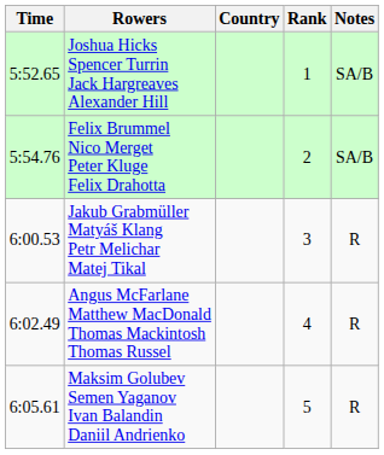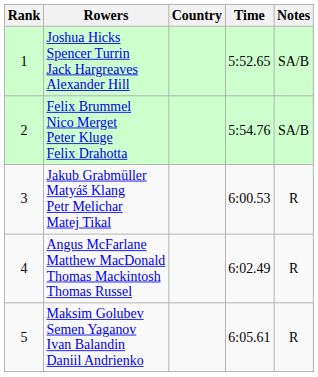 <table class="wikitable" style="text-align:center">
 <tr>
-<th>Time</th>
+<th>Rank</th>
 <th>Rowers</th>
 <th>Country</th>
-<th>Rank</th>
+<th>Time</th>
 <th>Notes</th>
 </tr>
 <tr bgcolor=ccffcc>
-<td>5:52.65</td>
+<td>1</td>
 <td align="left"><a href='#'>Joshua Hicks</a><br><a href='#'>Spencer Turrin</a><br><a href='#'>Jack Hargreaves</a><br><a href='#'>Alexander Hill</a></td>
 <td align="left"></td>
-<td>1</td>
+<td>5:52.65</td>
 <td>SA/B</td>
 </tr>
 <tr bgcolor=ccffcc>
-<td>5:54.76</td>
+<td>2</td>
 <td align="left"><a href='#'>Felix Brummel</a><br><a href='#'>Nico Merget</a><br><a href='#'>Peter Kluge</a><br><a href='#'>Felix Drahotta</a></td>
 <td align="left"></td>
-<td>2</td>
+<td>5:54.76</td>
 <td>SA/B</td>
 </tr>
 <tr>
-<td>6:00.53</td>
+<td>3</td>
 <td align="left"><a href='#'>Jakub Grabmüller</a><br><a href='#'>Matyáš Klang</a><br><a href='#'>Petr Melichar</a><br><a href='#'>Matej Tikal</a></td>
 <td align="left"></td>
-<td>3</td>
+<td>6:00.53</td>
 <td>R</td>
 </tr>
 <tr>
-<td>6:02.49</td>
+<td>4</td>
 <td align="left"><a href='#'>Angus McFarlane</a><br><a href='#'>Matthew MacDonald</a><br><a href='#'>Thomas Mackintosh</a><br><a href='#'>Thomas Russel</a></td>
 <td align="left"></td>
-<td>4</td>
+<td>6:02.49</td>
 <td>R</td>
 </tr>
 <tr>
-<td>6:05.61</td>
+<td>5</td>
 <td align="left"><a href='#'>Maksim Golubev</a><br><a href='#'>Semen Yaganov</a><br><a href='#'>Ivan Balandin</a><br><a href='#'>Daniil Andrienko</a></td>
 <td align="left"></td>
-<td>5</td>
+<td>6:05.61</td>
 <td>R</td>
 </tr>
 </table>
